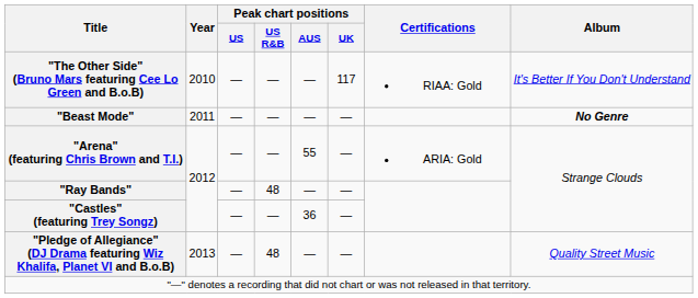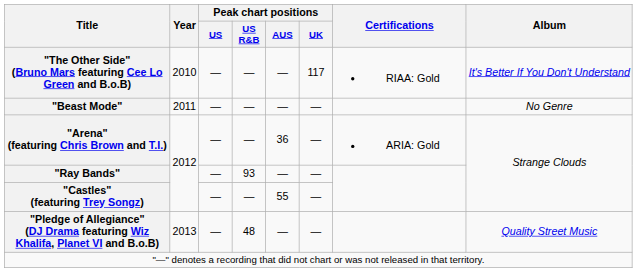 <table class="wikitable plainrowheaders" style="text-align:center;">
 <tr>
 <th scope="col" rowspan="2" style="width:15em;">Title</th>
 <th scope="col" rowspan="2">Year</th>
 <th scope="col" colspan="4">Peak chart positions</th>
 <th scope="col" rowspan="2" style="width:12em;"><a href='#'>Certifications</a></th>
 <th scope="col" rowspan="2">Album</th>
 </tr>
 <tr>
 <th scope="col" style="width:3em;font-size:90%;"><a href='#'>US</a></th>
 <th scope="col" style="width:3em;font-size:90%;"><a href='#'>US<br>R&B</a><br></th>
 <th scope="col" style="width:3em;font-size:90%;"><a href='#'>AUS</a></th>
 <th scope="col" style="width:3em;font-size:90%;"><a href='#'>UK</a><br></th>
 </tr>
 <tr>
 <th scope="row">"The Other Side"<br><span>(<a href='#'>Bruno Mars</a> featuring <a href='#'>Cee Lo Green</a> and B.o.B)</span></th>
 <td>2010</td>
 <td>—</td>
 <td>—</td>
 <td>—</td>
 <td>117</td>
 <td><br><ul><li>RIAA: Gold</li></ul></td>
 <td><em><a href='#'>It's Better If You Don't Understand</a></em></td>
 </tr>
 <tr>
 <th scope="row">"Beast Mode"</th>
 <td>2011</td>
 <td>—</td>
 <td>—</td>
 <td>—</td>
 <td>—</td>
 <td></td>
-<td><strong><em>No Genre</em></strong></td>
+<td><em>No Genre</em></td>
 </tr>
 <tr>
 <th scope="row">"Arena"<br><span>(featuring <a href='#'>Chris Brown</a> and <a href='#'>T.I.</a>)</span></th>
 <td rowspan="3">2012</td>
 <td>—</td>
 <td>—</td>
-<td>55</td>
+<td>36</td>
 <td>—</td>
 <td><br><ul><li>ARIA: Gold</li></ul></td>
 <td rowspan="3"><em>Strange Clouds</em></td>
 </tr>
 <tr>
 <th scope="row">"Ray Bands"</th>
 <td>—</td>
-<td>48</td>
+<td>93</td>
 <td>—</td>
 <td>—</td>
 </tr>
 <tr>
 <th scope="row">"Castles"<br><span> (featuring <a href='#'>Trey Songz</a>)</span></th>
 <td>—</td>
 <td>—</td>
-<td>36</td>
+<td>55</td>
 <td>—</td>
 </tr>
 <tr>
 <th scope="row">"Pledge of Allegiance"<br><span>(<a href='#'>DJ Drama</a> featuring <a href='#'>Wiz Khalifa</a>, <a href='#'>Planet VI</a> and B.o.B)</span></th>
 <td>2013</td>
 <td>—</td>
 <td>48</td>
 <td>—</td>
 <td>—</td>
 <td></td>
 <td><em><a href='#'>Quality Street Music</a></em></td>
 </tr>
 <tr>
 <td colspan="14" style="font-size:90%">"—" denotes a recording that did not chart or was not released in that territory.</td>
 </tr>
 </table>
